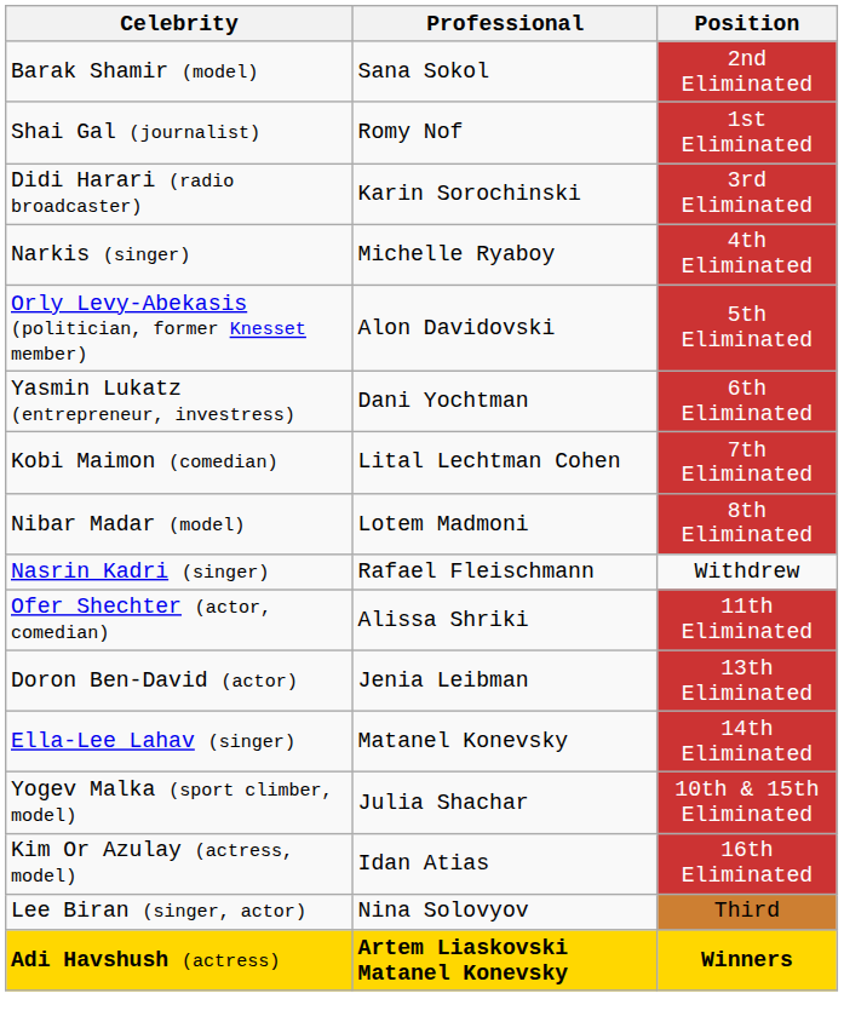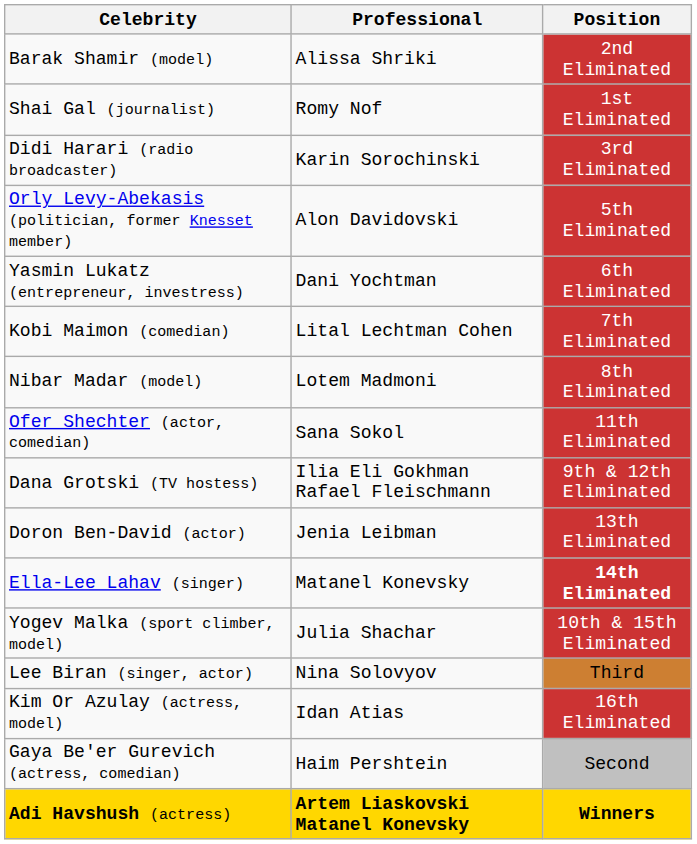 <table class="wikitable" border="1">
 <tr>
 <th width="200">Celebrity</th>
 <th width="175">Professional</th>
 <th width="100">Position</th>
 </tr>
 <tr>
 <td>Barak Shamir <small>(model)</small></td>
-<td>Sana Sokol</td>
+<td>Alissa Shriki</td>
 <td style="background: #c33; color: #fff;" align="center">2nd Eliminated</td>
 </tr>
 <tr>
 <td>Shai Gal <small>(journalist)</small></td>
 <td>Romy Nof</td>
 <td style="background: #c33; color: #fff;" align="center">1st Eliminated</td>
 </tr>
 <tr>
 <td>Didi Harari <small>(radio broadcaster)</small></td>
 <td>Karin Sorochinski</td>
 <td style="background: #c33; color: #fff;" align="center">3rd Eliminated</td>
-</tr>
-<tr>
-<td>Narkis <small>(singer)</small></td>
-<td>Michelle Ryaboy</td>
-<td style="background: #c33; color: #fff;" align="center">4th Eliminated</td>
 </tr>
 <tr>
 <td><a href='#'>Orly Levy-Abekasis</a> <small>(politician, former <a href='#'>Knesset</a> member)</small></td>
 <td>Alon Davidovski</td>
 <td style="background: #c33; color: #fff;" align="center">5th Eliminated</td>
 </tr>
 <tr>
 <td>Yasmin Lukatz <small>(entrepreneur, investress)</small></td>
 <td>Dani Yochtman</td>
 <td style="background: #c33; color: #fff;" align="center">6th Eliminated</td>
 </tr>
 <tr>
 <td>Kobi Maimon <small>(comedian)</small></td>
 <td>Lital Lechtman Cohen</td>
 <td style="background: #c33; color: #fff;" align="center">7th Eliminated</td>
 </tr>
 <tr>
 <td>Nibar Madar <small>(model)</small></td>
 <td>Lotem Madmoni</td>
 <td style="background: #c33; color: #fff;" align="center">8th Eliminated</td>
 </tr>
 <tr>
-<td><a href='#'>Nasrin Kadri</a> <small>(singer)</small></td>
-<td>Rafael Fleischmann</td>
-<td align="center">Withdrew</td>
+<td><a href='#'>Ofer Shechter</a> <small>(actor, comedian)</small></td>
+<td>Sana Sokol</td>
+<td style="background: #c33; color: #fff;" align="center">11th Eliminated</td>
 </tr>
 <tr>
-<td><a href='#'>Ofer Shechter</a> <small>(actor, comedian)</small></td>
-<td>Alissa Shriki</td>
-<td style="background: #c33; color: #fff;" align="center">11th Eliminated</td>
+<td>Dana Grotski <small>(TV hostess)</small></td>
+<td>Ilia Eli Gokhman<br>Rafael Fleischmann</td>
+<td style="background: #c33; color: #fff;" align="center">9th & 12th Eliminated</td>
 </tr>
 <tr>
 <td>Doron Ben-David <small>(actor)</small></td>
 <td>Jenia Leibman</td>
 <td style="background: #c33; color: #fff;" align="center">13th Eliminated</td>
 </tr>
 <tr>
 <td><a href='#'>Ella-Lee Lahav</a> <small>(singer)</small></td>
 <td>Matanel Konevsky</td>
-<td style="background: #c33; color: #fff;" align="center">14th Eliminated</td>
+<td style="background: #c33; color: #fff;" align="center"><strong>14th Eliminated</strong></td>
 </tr>
 <tr>
 <td>Yogev Malka <small>(sport climber, model)</small></td>
 <td>Julia Shachar</td>
 <td style="background: #c33; color: #fff;" align="center">10th & 15th Eliminated</td>
 </tr>
 <tr>
+<td>Lee Biran <small>(singer, actor)</small></td>
+<td>Nina Solovyov</td>
+<td style="background: #CD7F32;"  align="center">Third</td>
+</tr>
+<tr>
 <td>Kim Or Azulay <small>(actress, model)</small></td>
 <td>Idan Atias</td>
 <td style="background: #c33; color: #fff;" align="center">16th Eliminated</td>
 </tr>
 <tr>
-<td>Lee Biran <small>(singer, actor)</small></td>
-<td>Nina Solovyov</td>
-<td style="background: #CD7F32;"  align="center">Third</td>
+<td>Gaya Be'er Gurevich <small>(actress, comedian)</small></td>
+<td>Haim Pershtein</td>
+<td style="background: silver;"  align="center">Second</td>
 </tr>
 <tr>
 <td style="background: gold;"><strong>Adi Havshush</strong> <small>(actress)</small></td>
 <td style="background: gold;"><strong>Artem Liaskovski<br>Matanel Konevsky</strong></td>
 <td style="background: gold;"  align="center"><strong>Winners</strong></td>
 </tr>
 </table>
